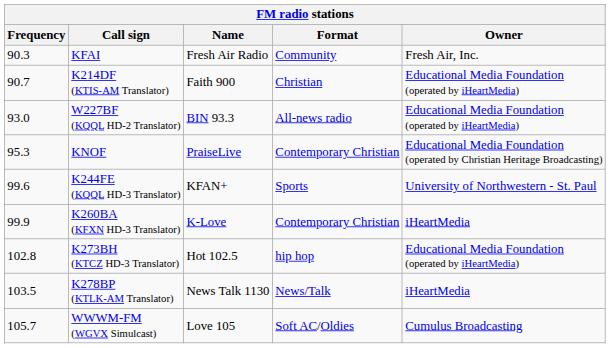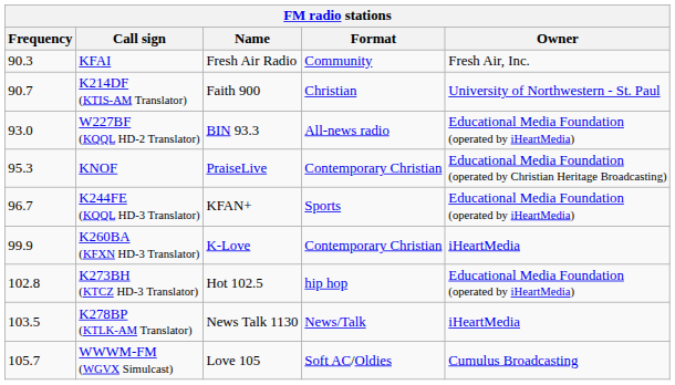 <table class="wikitable">
 <tr>
 <th style="text-align:center;" colspan="5"><strong><a href='#'>FM radio</a> stations</strong></th>
 </tr>
 <tr>
 <th>Frequency</th>
 <th>Call sign</th>
 <th>Name</th>
 <th>Format</th>
 <th>Owner</th>
 </tr>
 <tr>
 <td>90.3</td>
 <td><a href='#'>KFAI</a></td>
 <td>Fresh Air Radio</td>
 <td><a href='#'>Community</a></td>
 <td>Fresh Air, Inc.</td>
 </tr>
 <tr>
 <td>90.7</td>
 <td><a href='#'>K214DF</a><br><small>(<a href='#'>KTIS-AM</a> Translator)</small></td>
 <td>Faith 900</td>
 <td><a href='#'>Christian</a></td>
-<td><a href='#'>Educational Media Foundation</a><br><small>(operated by <a href='#'>iHeartMedia</a>)</small></td>
+<td><a href='#'>University of Northwestern - St. Paul</a></td>
 </tr>
 <tr>
 <td>93.0</td>
 <td><a href='#'>W227BF</a><br><small>(<a href='#'>KQQL</a> HD-2 Translator)</small></td>
 <td><a href='#'>BIN</a> 93.3</td>
 <td><a href='#'>All-news radio</a></td>
 <td><a href='#'>Educational Media Foundation</a><br><small>(operated by <a href='#'>iHeartMedia</a>)</small></td>
 </tr>
 <tr>
 <td>95.3</td>
 <td><a href='#'>KNOF</a></td>
 <td><a href='#'>PraiseLive</a></td>
 <td><a href='#'>Contemporary Christian</a></td>
 <td><a href='#'>Educational Media Foundation</a><br><small>(operated by Christian Heritage Broadcasting)</small></td>
 </tr>
 <tr>
-<td>99.6</td>
+<td>96.7</td>
 <td><a href='#'>K244FE</a><br><small>(<a href='#'>KQQL</a> HD-3 Translator)</small></td>
 <td>KFAN+</td>
 <td><a href='#'>Sports</a></td>
-<td><a href='#'>University of Northwestern - St. Paul</a></td>
+<td><a href='#'>Educational Media Foundation</a><br><small>(operated by <a href='#'>iHeartMedia</a>)</small></td>
 </tr>
 <tr>
 <td>99.9</td>
 <td><a href='#'>K260BA</a><br><small>(<a href='#'>KFXN</a> HD-3 Translator)</small></td>
 <td><a href='#'>K-Love</a></td>
 <td><a href='#'>Contemporary Christian</a></td>
 <td><a href='#'>iHeartMedia</a></td>
 </tr>
 <tr>
 <td>102.8</td>
 <td><a href='#'>K273BH</a><br><small>(<a href='#'>KTCZ</a> HD-3 Translator)</small></td>
 <td>Hot 102.5</td>
 <td><a href='#'>hip hop</a></td>
 <td><a href='#'>Educational Media Foundation</a><br><small>(operated by <a href='#'>iHeartMedia</a>)</small></td>
 </tr>
 <tr>
 <td>103.5</td>
 <td><a href='#'>K278BP</a><br><small>(<a href='#'>KTLK-AM</a> Translator)</small></td>
 <td>News Talk 1130</td>
 <td><a href='#'>News/Talk</a></td>
 <td><a href='#'>iHeartMedia</a></td>
 </tr>
 <tr>
 <td>105.7</td>
 <td><a href='#'>WWWM-FM</a><br><small>(<a href='#'>WGVX</a> Simulcast)</small></td>
 <td>Love 105</td>
 <td><a href='#'>Soft AC</a>/<a href='#'>Oldies</a></td>
 <td><a href='#'>Cumulus Broadcasting</a></td>
 </tr>
 </table>
